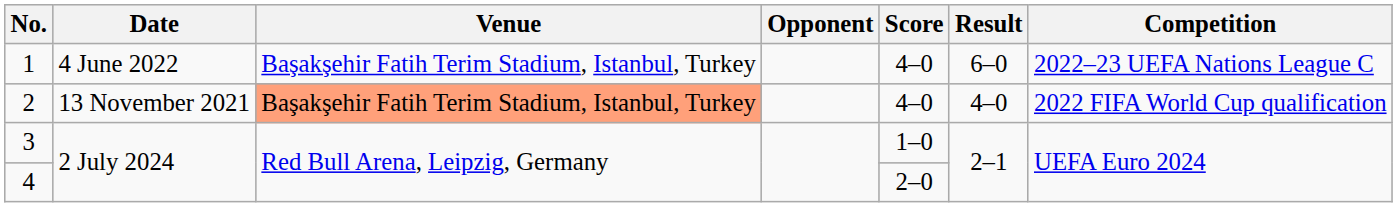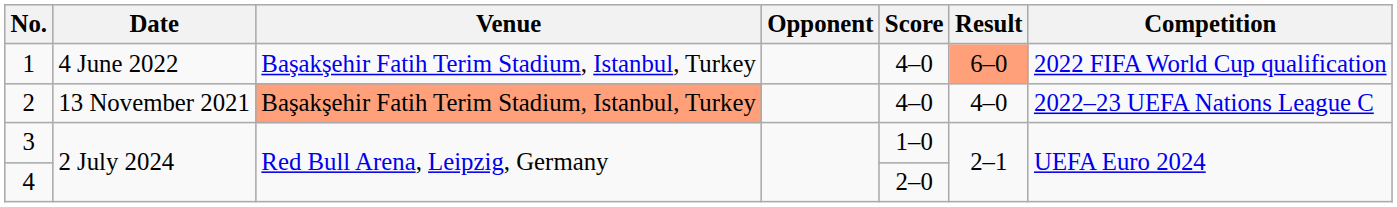 <table class="wikitable sortable">
 <tr>
 <th scope="col">No.</th>
 <th scope="col">Date</th>
 <th scope="col">Venue</th>
 <th scope="col">Opponent</th>
 <th scope="col">Score</th>
 <th scope="col">Result</th>
 <th scope="col">Competition</th>
 </tr>
 <tr>
 <td align="center">1</td>
 <td>4 June 2022</td>
 <td><a href='#'>Başakşehir Fatih Terim Stadium</a>, <a href='#'>Istanbul</a>, Turkey</td>
 <td></td>
 <td align="center">4–0</td>
-<td align="center">6–0</td>
-<td><a href='#'>2022–23 UEFA Nations League C</a></td>
+<td align="center" style="background: lightsalmon;">6–0</td>
+<td><a href='#'>2022 FIFA World Cup qualification</a></td>
 </tr>
 <tr>
 <td align="center">2</td>
 <td>13 November 2021</td>
 <td style="background: lightsalmon;">Başakşehir Fatih Terim Stadium, Istanbul, Turkey</td>
 <td></td>
 <td align="center">4–0</td>
 <td align="center">4–0</td>
-<td><a href='#'>2022 FIFA World Cup qualification</a></td>
+<td><a href='#'>2022–23 UEFA Nations League C</a></td>
 </tr>
 <tr>
 <td align="center">3</td>
 <td rowspan=2>2 July 2024</td>
 <td rowspan=2><a href='#'>Red Bull Arena</a>, <a href='#'>Leipzig</a>, Germany</td>
 <td rowspan=2></td>
 <td align="center">1–0</td>
 <td align="center" rowspan=2>2–1</td>
 <td rowspan=2><a href='#'>UEFA Euro 2024</a></td>
 </tr>
 <tr>
 <td align="center">4</td>
 <td align="center">2–0</td>
 </tr>
 </table>
